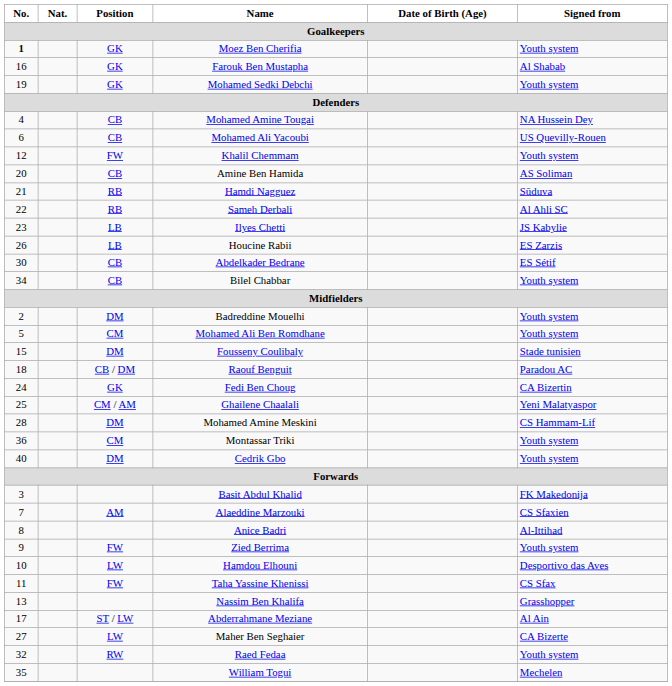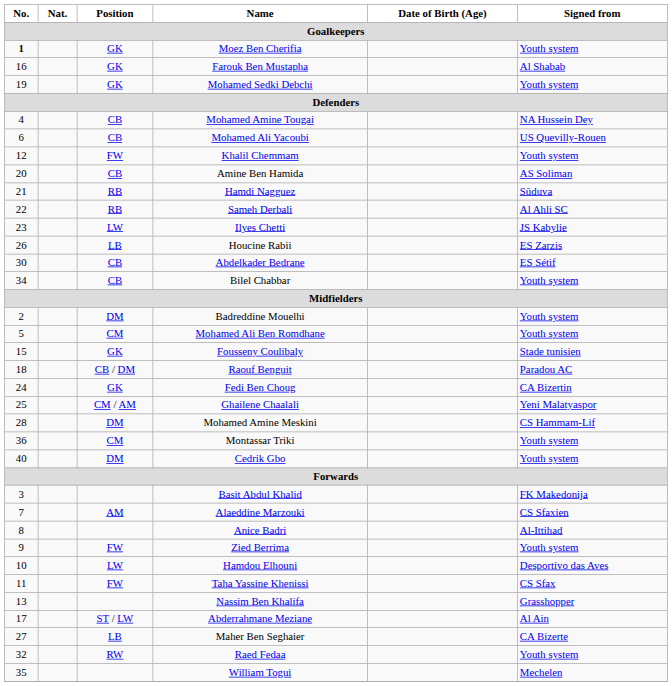 <table class="wikitable" style="text-align:center; font-size:90%; width:70%">
 <tr>
 <th style="background:white; color:black; text-align:center;">No.</th>
 <th style="background:white; color:black; text-align:center;">Nat.</th>
 <th style="background:white; color:black; text-align:center;">Position</th>
 <th style="background:white; color:black; text-align:center;">Name</th>
 <th style="background:white; color:black; text-align:center;">Date of Birth (Age)</th>
 <th style="background:white; color:black; text-align:center;">Signed from</th>
 </tr>
 <tr>
 <th colspan=10 style="background:#DCDCDC; text-align:center;">Goalkeepers</th>
 </tr>
 <tr>
 <td><strong>1</strong></td>
 <td></td>
 <td><a href='#'>GK</a></td>
 <td><a href='#'>Moez Ben Cherifia</a></td>
 <td></td>
 <td style="text-align:left"> <a href='#'>Youth system</a></td>
 </tr>
 <tr>
 <td>16</td>
 <td></td>
 <td><a href='#'>GK</a></td>
 <td><a href='#'>Farouk Ben Mustapha</a></td>
 <td></td>
 <td style="text-align:left"> <a href='#'>Al Shabab</a></td>
 </tr>
 <tr>
 <td>19</td>
 <td></td>
 <td><a href='#'>GK</a></td>
 <td><a href='#'>Mohamed Sedki Debchi</a></td>
 <td></td>
 <td style="text-align:left"> <a href='#'>Youth system</a></td>
 </tr>
 <tr>
 <th colspan=10 style="background:#DCDCDC; text-align:center;">Defenders</th>
 </tr>
 <tr>
 <td>4</td>
 <td></td>
 <td><a href='#'>CB</a></td>
 <td><a href='#'>Mohamed Amine Tougai</a></td>
 <td></td>
 <td style="text-align:left"> <a href='#'>NA Hussein Dey</a></td>
 </tr>
 <tr>
 <td>6</td>
 <td></td>
 <td><a href='#'>CB</a></td>
 <td><a href='#'>Mohamed Ali Yacoubi</a></td>
 <td></td>
 <td style="text-align:left"> <a href='#'>US Quevilly-Rouen</a></td>
 </tr>
 <tr>
 <td>12</td>
 <td></td>
 <td><a href='#'>FW</a></td>
 <td><a href='#'>Khalil Chemmam</a></td>
 <td></td>
 <td style="text-align:left"> <a href='#'>Youth system</a></td>
 </tr>
 <tr>
 <td>20</td>
 <td></td>
 <td><a href='#'>CB</a></td>
 <td>Amine Ben Hamida</td>
 <td></td>
 <td style="text-align:left"> <a href='#'>AS Soliman</a></td>
 </tr>
 <tr>
 <td>21</td>
 <td></td>
 <td><a href='#'>RB</a></td>
 <td><a href='#'>Hamdi Nagguez</a></td>
 <td></td>
 <td style="text-align:left"> <a href='#'>Sūduva</a></td>
 </tr>
 <tr>
 <td>22</td>
 <td></td>
 <td><a href='#'>RB</a></td>
 <td><a href='#'>Sameh Derbali</a></td>
 <td></td>
 <td style="text-align:left"> <a href='#'>Al Ahli SC</a></td>
 </tr>
 <tr>
 <td>23</td>
 <td></td>
-<td><a href='#'>LB</a></td>
+<td><a href='#'>LW</a></td>
 <td><a href='#'>Ilyes Chetti</a></td>
 <td></td>
 <td style="text-align:left"> <a href='#'>JS Kabylie</a></td>
 </tr>
 <tr>
 <td>26</td>
 <td></td>
 <td><a href='#'>LB</a></td>
 <td>Houcine Rabii</td>
 <td></td>
 <td style="text-align:left"> <a href='#'>ES Zarzis</a></td>
 </tr>
 <tr>
 <td>30</td>
 <td></td>
 <td><a href='#'>CB</a></td>
 <td><a href='#'>Abdelkader Bedrane</a></td>
 <td></td>
 <td style="text-align:left"> <a href='#'>ES Sétif</a></td>
 </tr>
 <tr>
 <td>34</td>
 <td></td>
 <td><a href='#'>CB</a></td>
 <td>Bilel Chabbar</td>
 <td></td>
 <td style="text-align:left"> <a href='#'>Youth system</a></td>
 </tr>
 <tr>
 <th colspan=10 style="background:#DCDCDC; text-align:center;">Midfielders</th>
 </tr>
 <tr>
 <td>2</td>
 <td></td>
 <td><a href='#'>DM</a></td>
 <td>Badreddine Mouelhi</td>
 <td></td>
 <td style="text-align:left"> <a href='#'>Youth system</a></td>
 </tr>
 <tr>
 <td>5</td>
 <td></td>
 <td><a href='#'>CM</a></td>
 <td><a href='#'>Mohamed Ali Ben Romdhane</a></td>
 <td></td>
 <td style="text-align:left"> <a href='#'>Youth system</a></td>
 </tr>
 <tr>
 <td>15</td>
 <td></td>
-<td><a href='#'>DM</a></td>
+<td><a href='#'>GK</a></td>
 <td><a href='#'>Fousseny Coulibaly</a></td>
 <td></td>
 <td style="text-align:left"> <a href='#'>Stade tunisien</a></td>
 </tr>
 <tr>
 <td>18</td>
 <td></td>
 <td><a href='#'>CB</a> / <a href='#'>DM</a></td>
 <td><a href='#'>Raouf Benguit</a></td>
 <td></td>
 <td style="text-align:left"> <a href='#'>Paradou AC</a></td>
 </tr>
 <tr>
 <td>24</td>
 <td></td>
 <td><a href='#'>GK</a></td>
 <td><a href='#'>Fedi Ben Choug</a></td>
 <td></td>
 <td style="text-align:left"> <a href='#'>CA Bizertin</a></td>
 </tr>
 <tr>
 <td>25</td>
 <td></td>
 <td><a href='#'>CM</a> / <a href='#'>AM</a></td>
 <td><a href='#'>Ghailene Chaalali</a></td>
 <td></td>
 <td style="text-align:left"> <a href='#'>Yeni Malatyaspor</a></td>
 </tr>
 <tr>
 <td>28</td>
 <td></td>
 <td><a href='#'>DM</a></td>
 <td>Mohamed Amine Meskini</td>
 <td></td>
 <td style="text-align:left"> <a href='#'>CS Hammam-Lif</a></td>
 </tr>
 <tr>
 <td>36</td>
 <td></td>
 <td><a href='#'>CM</a></td>
 <td>Montassar Triki</td>
 <td></td>
 <td style="text-align:left"> <a href='#'>Youth system</a></td>
 </tr>
 <tr>
 <td>40</td>
 <td></td>
 <td><a href='#'>DM</a></td>
 <td><a href='#'>Cedrik Gbo</a></td>
 <td></td>
 <td style="text-align:left"> <a href='#'>Youth system</a></td>
 </tr>
 <tr>
 <th colspan=10 style="background:#DCDCDC; text-align:center;">Forwards</th>
 </tr>
 <tr>
 <td>3</td>
 <td></td>
 <td></td>
 <td><a href='#'>Basit Abdul Khalid</a></td>
 <td></td>
 <td style="text-align:left"> <a href='#'>FK Makedonija</a></td>
 </tr>
 <tr>
 <td>7</td>
 <td></td>
 <td><a href='#'>AM</a></td>
 <td><a href='#'>Alaeddine Marzouki</a></td>
 <td></td>
 <td style="text-align:left"> <a href='#'>CS Sfaxien</a></td>
 </tr>
 <tr>
 <td>8</td>
 <td></td>
 <td></td>
 <td><a href='#'>Anice Badri</a></td>
 <td></td>
 <td style="text-align:left"> <a href='#'>Al-Ittihad</a></td>
 </tr>
 <tr>
 <td>9</td>
 <td></td>
 <td><a href='#'>FW</a></td>
 <td><a href='#'>Zied Berrima</a></td>
 <td></td>
 <td style="text-align:left"> <a href='#'>Youth system</a></td>
 </tr>
 <tr>
 <td>10</td>
 <td></td>
 <td><a href='#'>LW</a></td>
 <td><a href='#'>Hamdou Elhouni</a></td>
 <td></td>
 <td style="text-align:left"> <a href='#'>Desportivo das Aves</a></td>
 </tr>
 <tr>
 <td>11</td>
 <td></td>
 <td><a href='#'>FW</a></td>
 <td><a href='#'>Taha Yassine Khenissi</a></td>
 <td></td>
 <td style="text-align:left"> <a href='#'>CS Sfax</a></td>
 </tr>
 <tr>
 <td>13</td>
 <td></td>
 <td></td>
 <td><a href='#'>Nassim Ben Khalifa</a></td>
 <td></td>
 <td style="text-align:left"> <a href='#'>Grasshopper</a></td>
 </tr>
 <tr>
 <td>17</td>
 <td></td>
 <td><a href='#'>ST</a> / <a href='#'>LW</a></td>
 <td><a href='#'>Abderrahmane Meziane</a></td>
 <td></td>
 <td style="text-align:left"> <a href='#'>Al Ain</a></td>
 </tr>
 <tr>
 <td>27</td>
 <td></td>
-<td><a href='#'>LW</a></td>
+<td><a href='#'>LB</a></td>
 <td>Maher Ben Seghaier</td>
 <td></td>
 <td style="text-align:left"> <a href='#'>CA Bizerte</a></td>
 </tr>
 <tr>
 <td>32</td>
 <td></td>
 <td><a href='#'>RW</a></td>
 <td><a href='#'>Raed Fedaa</a></td>
 <td></td>
 <td style="text-align:left"> <a href='#'>Youth system</a></td>
 </tr>
 <tr>
 <td>35</td>
 <td></td>
 <td></td>
 <td><a href='#'>William Togui</a></td>
 <td></td>
 <td style="text-align:left"> <a href='#'>Mechelen</a></td>
 </tr>
 <tr>
 </tr>
 </table>
